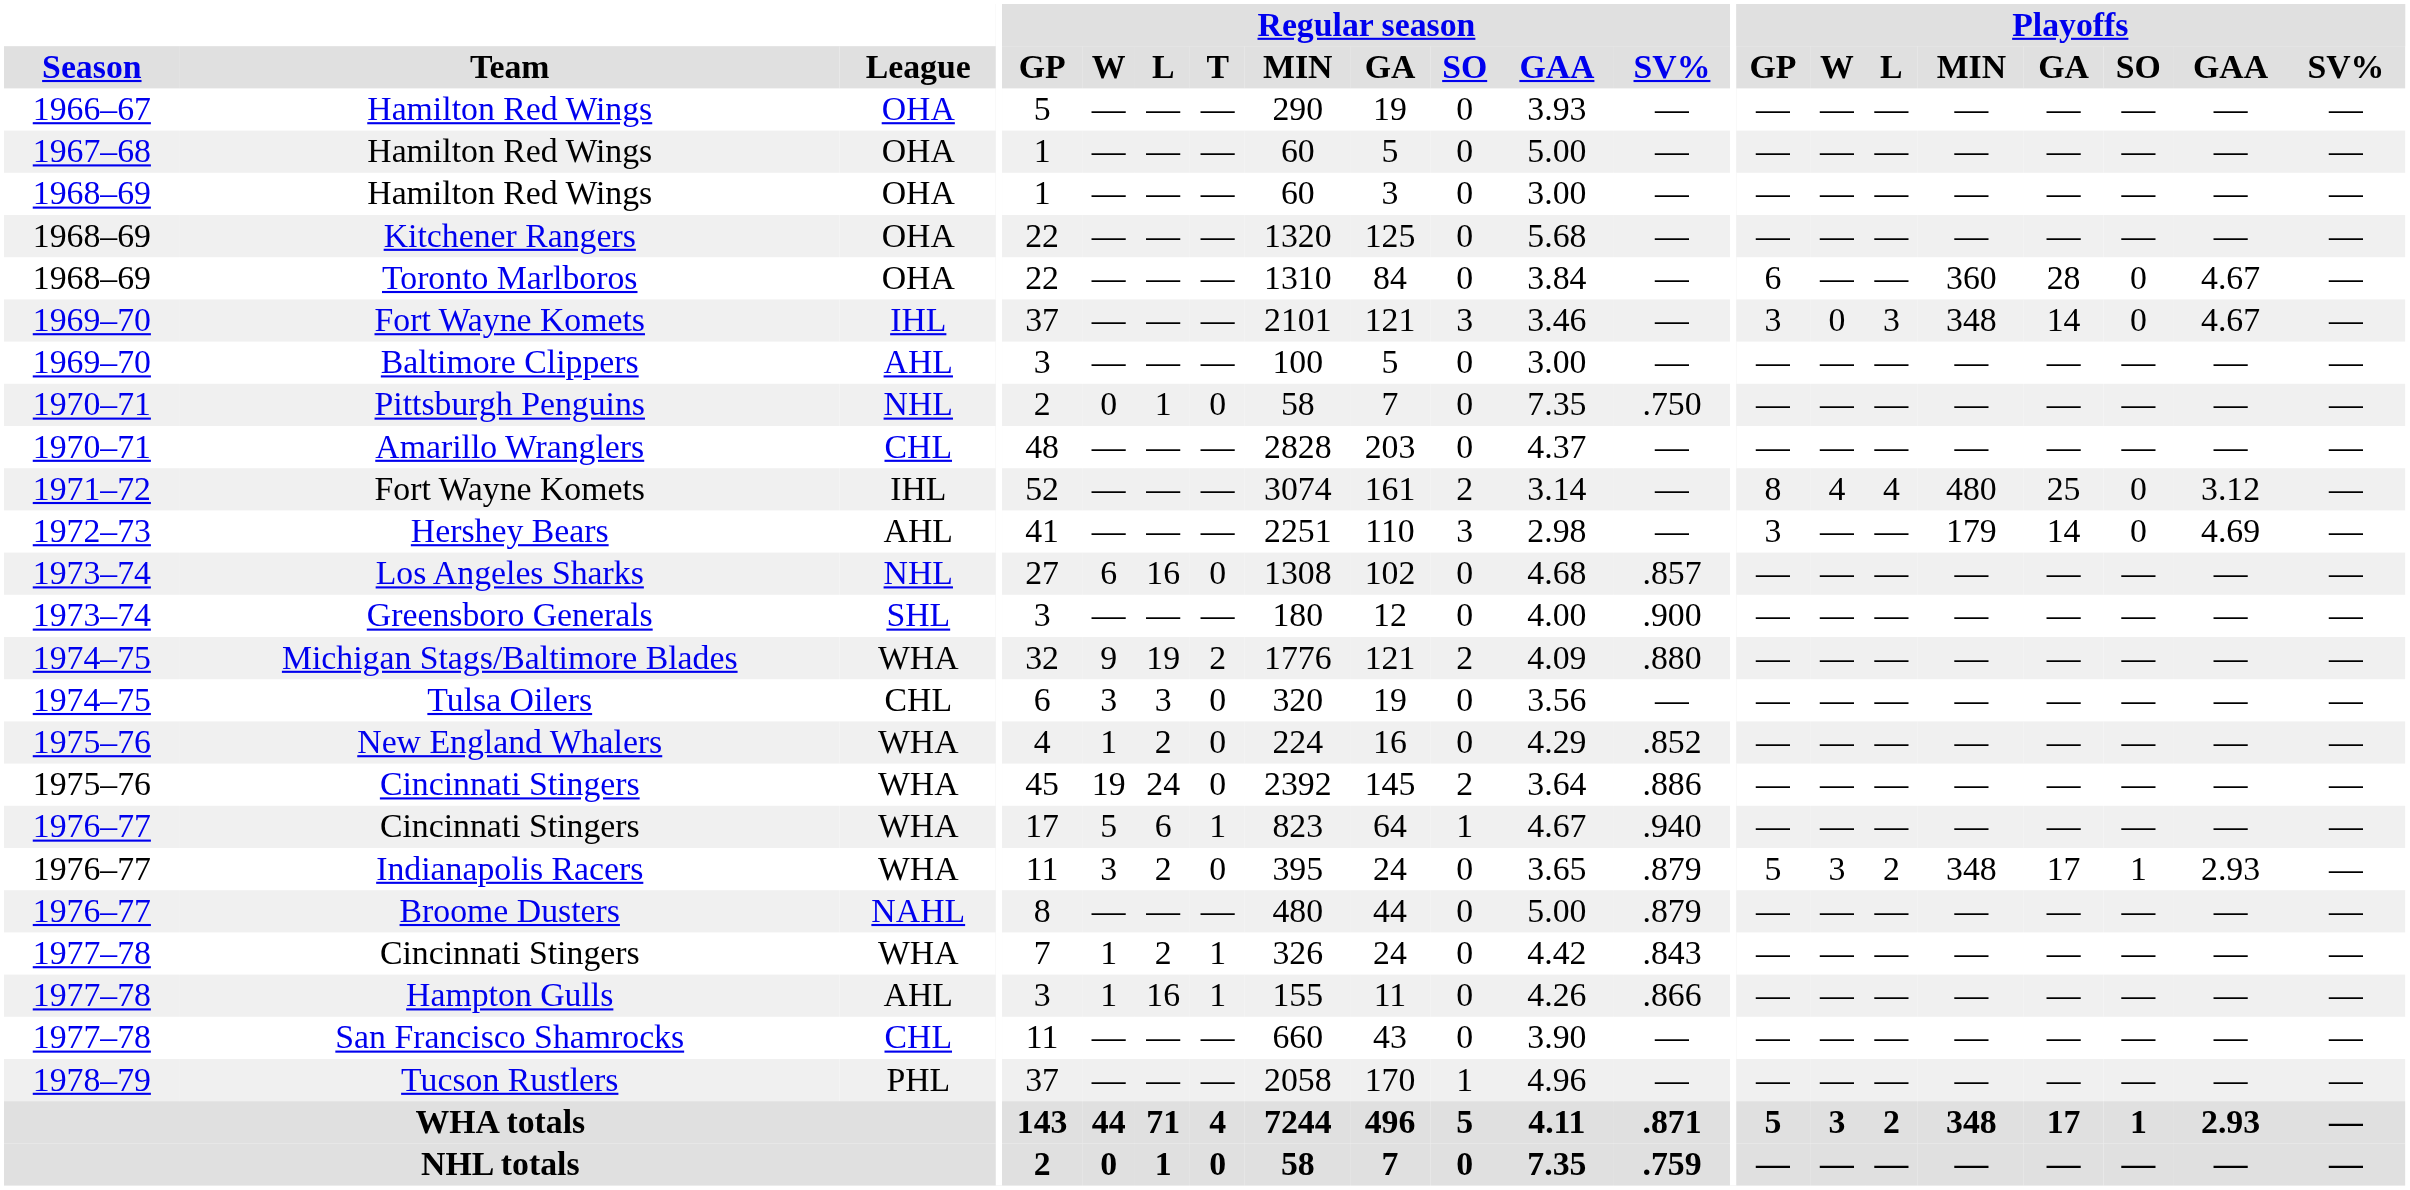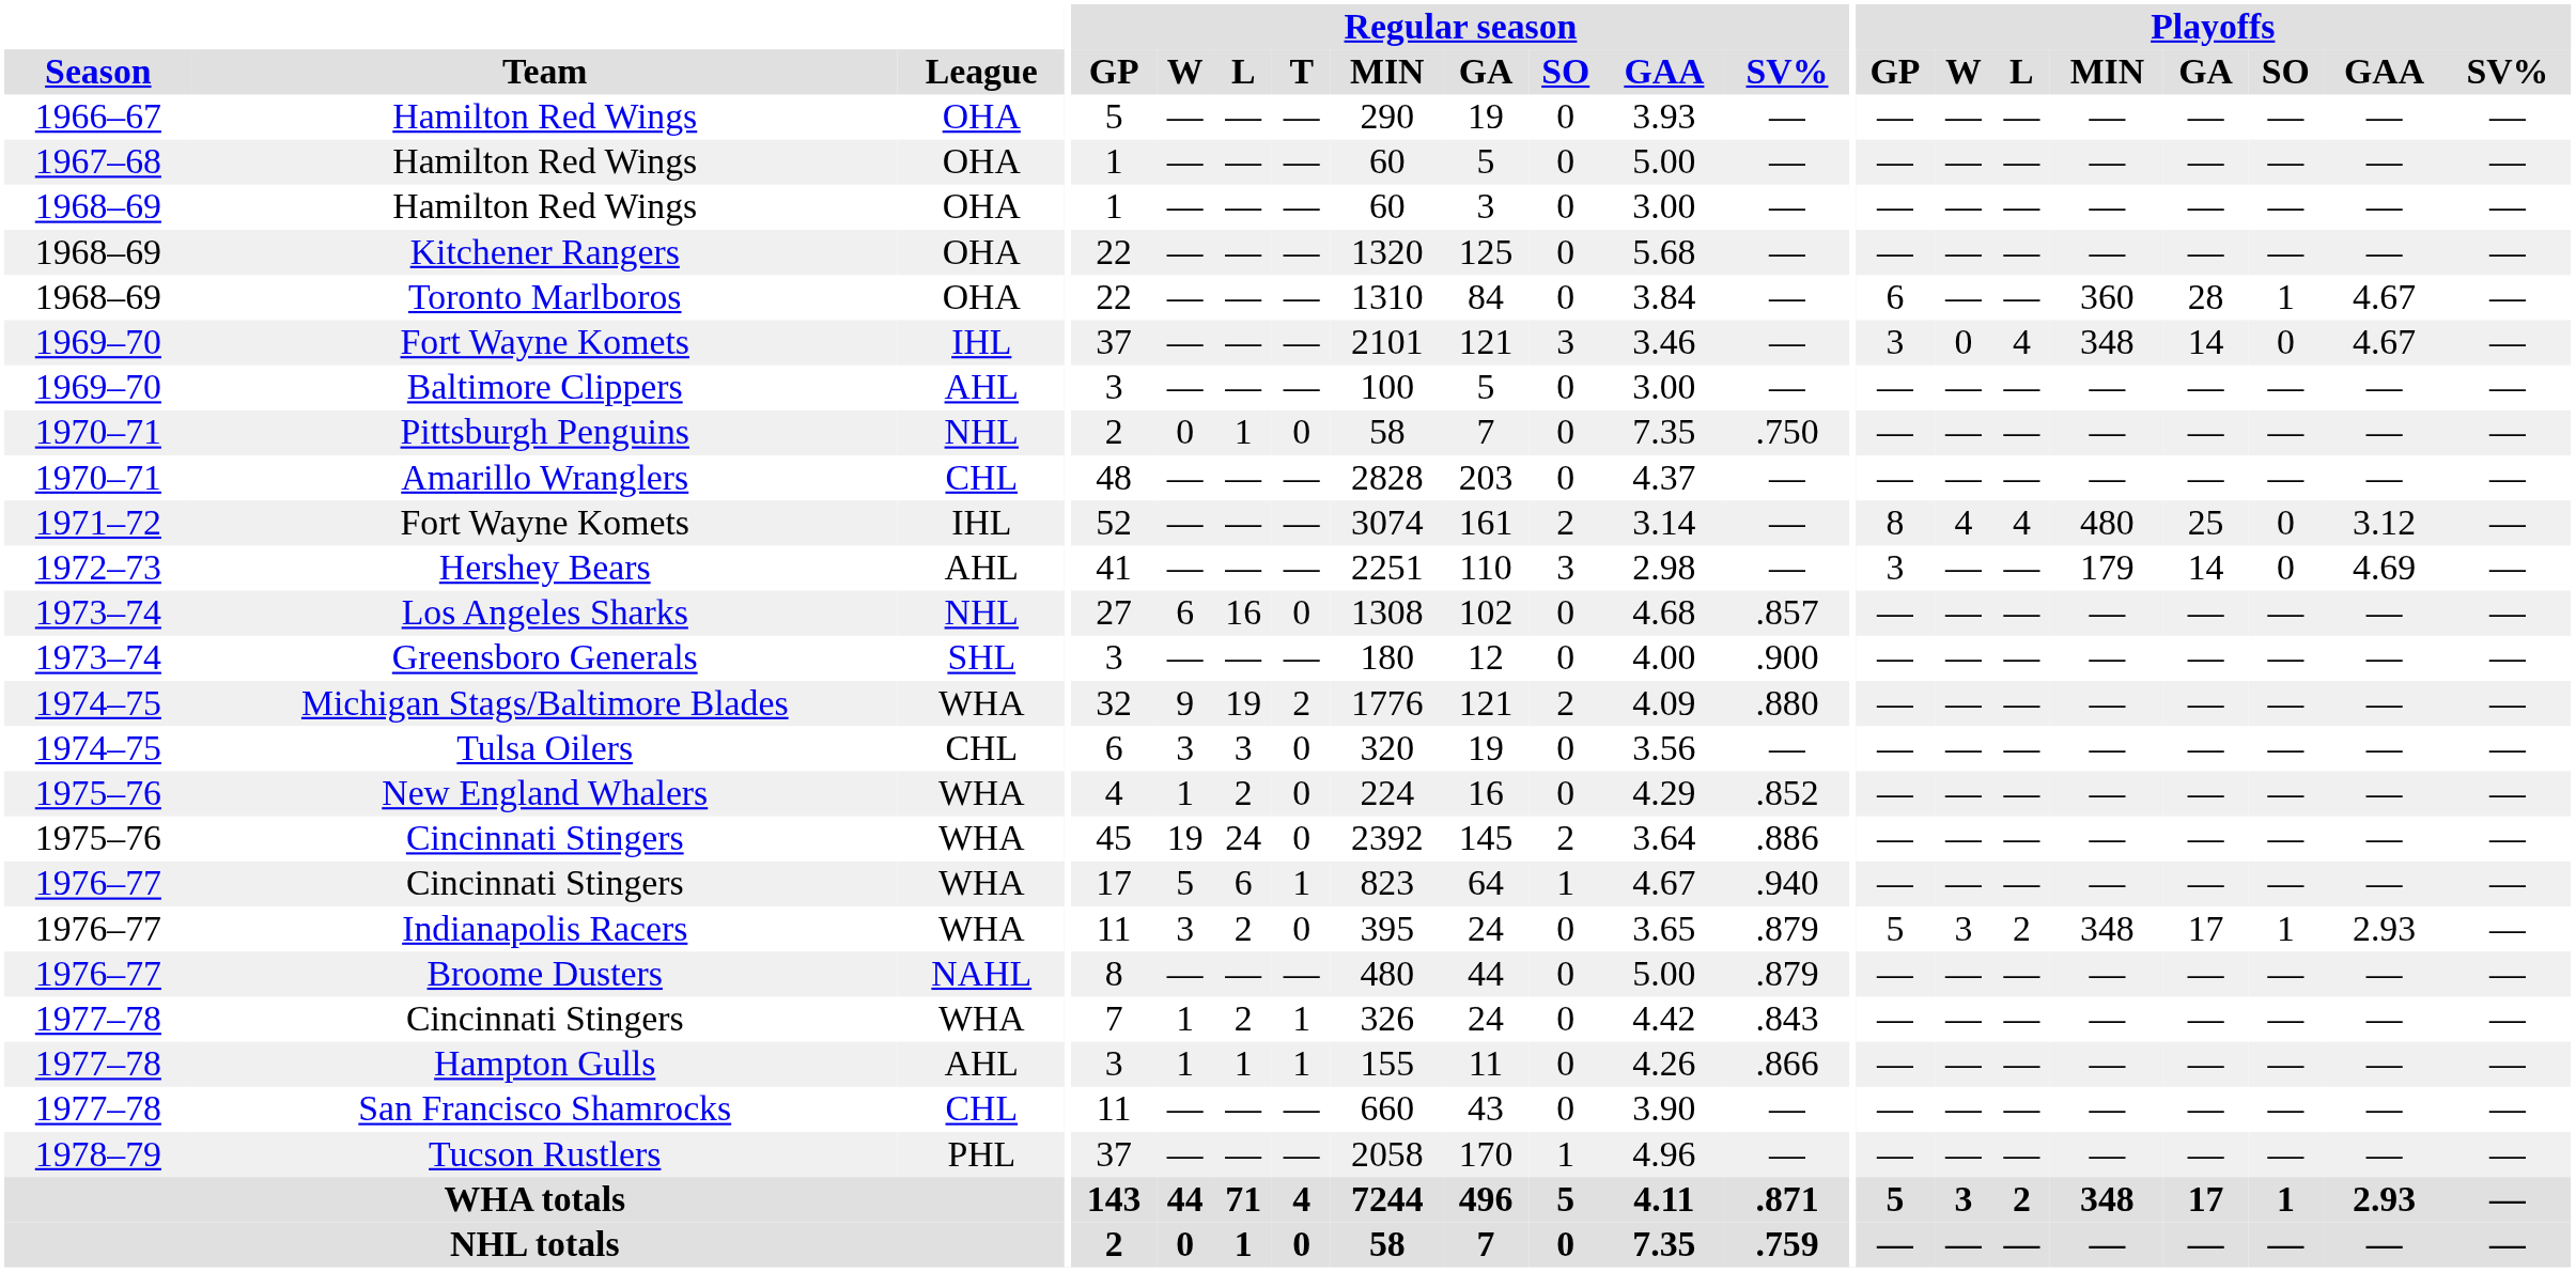 <table border="0" cellpadding="1" cellspacing="0" style="width:90%; text-align:center;">
 <tr bgcolor="#e0e0e0">
 <th colspan="3" bgcolor="#ffffff"></th>
 <th rowspan="99" bgcolor="#ffffff"></th>
 <th colspan="9" bgcolor="#e0e0e0"><a href='#'>Regular season</a></th>
 <th rowspan="99" bgcolor="#ffffff"></th>
 <th colspan="8" bgcolor="#e0e0e0"><a href='#'>Playoffs</a></th>
 </tr>
 <tr bgcolor="#e0e0e0">
 <th><a href='#'>Season</a></th>
 <th>Team</th>
 <th>League</th>
 <th>GP</th>
 <th>W</th>
 <th>L</th>
 <th>T</th>
 <th>MIN</th>
 <th>GA</th>
 <th><a href='#'>SO</a></th>
 <th><a href='#'>GAA</a></th>
 <th><a href='#'>SV%</a></th>
 <th>GP</th>
 <th>W</th>
 <th>L</th>
 <th>MIN</th>
 <th>GA</th>
 <th>SO</th>
 <th>GAA</th>
 <th>SV%</th>
 </tr>
 <tr>
 <td><a href='#'>1966–67</a></td>
 <td><a href='#'>Hamilton Red Wings</a></td>
 <td><a href='#'>OHA</a></td>
 <td>5</td>
 <td>—</td>
 <td>—</td>
 <td>—</td>
 <td>290</td>
 <td>19</td>
 <td>0</td>
 <td>3.93</td>
 <td>—</td>
 <td>—</td>
 <td>—</td>
 <td>—</td>
 <td>—</td>
 <td>—</td>
 <td>—</td>
 <td>—</td>
 <td>—</td>
 </tr>
 <tr bgcolor="#f0f0f0">
 <td><a href='#'>1967–68</a></td>
 <td>Hamilton Red Wings</td>
 <td>OHA</td>
 <td>1</td>
 <td>—</td>
 <td>—</td>
 <td>—</td>
 <td>60</td>
 <td>5</td>
 <td>0</td>
 <td>5.00</td>
 <td>—</td>
 <td>—</td>
 <td>—</td>
 <td>—</td>
 <td>—</td>
 <td>—</td>
 <td>—</td>
 <td>—</td>
 <td>—</td>
 </tr>
 <tr>
 <td><a href='#'>1968–69</a></td>
 <td>Hamilton Red Wings</td>
 <td>OHA</td>
 <td>1</td>
 <td>—</td>
 <td>—</td>
 <td>—</td>
 <td>60</td>
 <td>3</td>
 <td>0</td>
 <td>3.00</td>
 <td>—</td>
 <td>—</td>
 <td>—</td>
 <td>—</td>
 <td>—</td>
 <td>—</td>
 <td>—</td>
 <td>—</td>
 <td>—</td>
 </tr>
 <tr bgcolor="#f0f0f0">
 <td>1968–69</td>
 <td><a href='#'>Kitchener Rangers</a></td>
 <td>OHA</td>
 <td>22</td>
 <td>—</td>
 <td>—</td>
 <td>—</td>
 <td>1320</td>
 <td>125</td>
 <td>0</td>
 <td>5.68</td>
 <td>—</td>
 <td>—</td>
 <td>—</td>
 <td>—</td>
 <td>—</td>
 <td>—</td>
 <td>—</td>
 <td>—</td>
 <td>—</td>
 </tr>
 <tr>
 <td>1968–69</td>
 <td><a href='#'>Toronto Marlboros</a></td>
 <td>OHA</td>
 <td>22</td>
 <td>—</td>
 <td>—</td>
 <td>—</td>
 <td>1310</td>
 <td>84</td>
 <td>0</td>
 <td>3.84</td>
 <td>—</td>
 <td>6</td>
 <td>—</td>
 <td>—</td>
 <td>360</td>
 <td>28</td>
-<td>0</td>
+<td>1</td>
 <td>4.67</td>
 <td>—</td>
 </tr>
 <tr bgcolor="#f0f0f0">
 <td><a href='#'>1969–70</a></td>
 <td><a href='#'>Fort Wayne Komets</a></td>
 <td><a href='#'>IHL</a></td>
 <td>37</td>
 <td>—</td>
 <td>—</td>
 <td>—</td>
 <td>2101</td>
 <td>121</td>
 <td>3</td>
 <td>3.46</td>
 <td>—</td>
 <td>3</td>
 <td>0</td>
-<td>3</td>
+<td>4</td>
 <td>348</td>
 <td>14</td>
 <td>0</td>
 <td>4.67</td>
 <td>—</td>
 </tr>
 <tr>
 <td><a href='#'>1969–70</a></td>
 <td><a href='#'>Baltimore Clippers</a></td>
 <td><a href='#'>AHL</a></td>
 <td>3</td>
 <td>—</td>
 <td>—</td>
 <td>—</td>
 <td>100</td>
 <td>5</td>
 <td>0</td>
 <td>3.00</td>
 <td>—</td>
 <td>—</td>
 <td>—</td>
 <td>—</td>
 <td>—</td>
 <td>—</td>
 <td>—</td>
 <td>—</td>
 <td>—</td>
 </tr>
 <tr bgcolor="#f0f0f0">
 <td><a href='#'>1970–71</a></td>
 <td><a href='#'>Pittsburgh Penguins</a></td>
 <td><a href='#'>NHL</a></td>
 <td>2</td>
 <td>0</td>
 <td>1</td>
 <td>0</td>
 <td>58</td>
 <td>7</td>
 <td>0</td>
 <td>7.35</td>
 <td>.750</td>
 <td>—</td>
 <td>—</td>
 <td>—</td>
 <td>—</td>
 <td>—</td>
 <td>—</td>
 <td>—</td>
 <td>—</td>
 </tr>
 <tr>
 <td><a href='#'>1970–71</a></td>
 <td><a href='#'>Amarillo Wranglers</a></td>
 <td><a href='#'>CHL</a></td>
 <td>48</td>
 <td>—</td>
 <td>—</td>
 <td>—</td>
 <td>2828</td>
 <td>203</td>
 <td>0</td>
 <td>4.37</td>
 <td>—</td>
 <td>—</td>
 <td>—</td>
 <td>—</td>
 <td>—</td>
 <td>—</td>
 <td>—</td>
 <td>—</td>
 <td>—</td>
 </tr>
 <tr bgcolor="#f0f0f0">
 <td><a href='#'>1971–72</a></td>
 <td>Fort Wayne Komets</td>
 <td>IHL</td>
 <td>52</td>
 <td>—</td>
 <td>—</td>
 <td>—</td>
 <td>3074</td>
 <td>161</td>
 <td>2</td>
 <td>3.14</td>
 <td>—</td>
 <td>8</td>
 <td>4</td>
 <td>4</td>
 <td>480</td>
 <td>25</td>
 <td>0</td>
 <td>3.12</td>
 <td>—</td>
 </tr>
 <tr>
 <td><a href='#'>1972–73</a></td>
 <td><a href='#'>Hershey Bears</a></td>
 <td>AHL</td>
 <td>41</td>
 <td>—</td>
 <td>—</td>
 <td>—</td>
 <td>2251</td>
 <td>110</td>
 <td>3</td>
 <td>2.98</td>
 <td>—</td>
 <td>3</td>
 <td>—</td>
 <td>—</td>
 <td>179</td>
 <td>14</td>
 <td>0</td>
 <td>4.69</td>
 <td>—</td>
 </tr>
 <tr bgcolor="#f0f0f0">
 <td><a href='#'>1973–74</a></td>
 <td><a href='#'>Los Angeles Sharks</a></td>
 <td><a href='#'>NHL</a></td>
 <td>27</td>
 <td>6</td>
 <td>16</td>
 <td>0</td>
 <td>1308</td>
 <td>102</td>
 <td>0</td>
 <td>4.68</td>
 <td>.857</td>
 <td>—</td>
 <td>—</td>
 <td>—</td>
 <td>—</td>
 <td>—</td>
 <td>—</td>
 <td>—</td>
 <td>—</td>
 </tr>
 <tr>
 <td><a href='#'>1973–74</a></td>
 <td><a href='#'>Greensboro Generals</a></td>
 <td><a href='#'>SHL</a></td>
 <td>3</td>
 <td>—</td>
 <td>—</td>
 <td>—</td>
 <td>180</td>
 <td>12</td>
 <td>0</td>
 <td>4.00</td>
 <td>.900</td>
 <td>—</td>
 <td>—</td>
 <td>—</td>
 <td>—</td>
 <td>—</td>
 <td>—</td>
 <td>—</td>
 <td>—</td>
 </tr>
 <tr bgcolor="#f0f0f0">
 <td><a href='#'>1974–75</a></td>
 <td><a href='#'>Michigan Stags/Baltimore Blades</a></td>
 <td>WHA</td>
 <td>32</td>
 <td>9</td>
 <td>19</td>
 <td>2</td>
 <td>1776</td>
 <td>121</td>
 <td>2</td>
 <td>4.09</td>
 <td>.880</td>
 <td>—</td>
 <td>—</td>
 <td>—</td>
 <td>—</td>
 <td>—</td>
 <td>—</td>
 <td>—</td>
 <td>—</td>
 </tr>
 <tr>
 <td><a href='#'>1974–75</a></td>
 <td><a href='#'>Tulsa Oilers</a></td>
 <td>CHL</td>
 <td>6</td>
 <td>3</td>
 <td>3</td>
 <td>0</td>
 <td>320</td>
 <td>19</td>
 <td>0</td>
 <td>3.56</td>
 <td>—</td>
 <td>—</td>
 <td>—</td>
 <td>—</td>
 <td>—</td>
 <td>—</td>
 <td>—</td>
 <td>—</td>
 <td>—</td>
 </tr>
 <tr bgcolor="#f0f0f0">
 <td><a href='#'>1975–76</a></td>
 <td><a href='#'>New England Whalers</a></td>
 <td>WHA</td>
 <td>4</td>
 <td>1</td>
 <td>2</td>
 <td>0</td>
 <td>224</td>
 <td>16</td>
 <td>0</td>
 <td>4.29</td>
 <td>.852</td>
 <td>—</td>
 <td>—</td>
 <td>—</td>
 <td>—</td>
 <td>—</td>
 <td>—</td>
 <td>—</td>
 <td>—</td>
 </tr>
 <tr>
 <td>1975–76</td>
 <td><a href='#'>Cincinnati Stingers</a></td>
 <td>WHA</td>
 <td>45</td>
 <td>19</td>
 <td>24</td>
 <td>0</td>
 <td>2392</td>
 <td>145</td>
 <td>2</td>
 <td>3.64</td>
 <td>.886</td>
 <td>—</td>
 <td>—</td>
 <td>—</td>
 <td>—</td>
 <td>—</td>
 <td>—</td>
 <td>—</td>
 <td>—</td>
 </tr>
 <tr bgcolor="#f0f0f0">
 <td><a href='#'>1976–77</a></td>
 <td>Cincinnati Stingers</td>
 <td>WHA</td>
 <td>17</td>
 <td>5</td>
 <td>6</td>
 <td>1</td>
 <td>823</td>
 <td>64</td>
 <td>1</td>
 <td>4.67</td>
 <td>.940</td>
 <td>—</td>
 <td>—</td>
 <td>—</td>
 <td>—</td>
 <td>—</td>
 <td>—</td>
 <td>—</td>
 <td>—</td>
 </tr>
 <tr>
 <td>1976–77</td>
 <td><a href='#'>Indianapolis Racers</a></td>
 <td>WHA</td>
 <td>11</td>
 <td>3</td>
 <td>2</td>
 <td>0</td>
 <td>395</td>
 <td>24</td>
 <td>0</td>
 <td>3.65</td>
 <td>.879</td>
 <td>5</td>
 <td>3</td>
 <td>2</td>
 <td>348</td>
 <td>17</td>
 <td>1</td>
 <td>2.93</td>
 <td>—</td>
 </tr>
 <tr bgcolor="#f0f0f0">
 <td><a href='#'>1976–77</a></td>
 <td><a href='#'>Broome Dusters</a></td>
 <td><a href='#'>NAHL</a></td>
 <td>8</td>
 <td>—</td>
 <td>—</td>
 <td>—</td>
 <td>480</td>
 <td>44</td>
 <td>0</td>
 <td>5.00</td>
 <td>.879</td>
 <td>—</td>
 <td>—</td>
 <td>—</td>
 <td>—</td>
 <td>—</td>
 <td>—</td>
 <td>—</td>
 <td>—</td>
 </tr>
 <tr>
 <td><a href='#'>1977–78</a></td>
 <td>Cincinnati Stingers</td>
 <td>WHA</td>
 <td>7</td>
 <td>1</td>
 <td>2</td>
 <td>1</td>
 <td>326</td>
 <td>24</td>
 <td>0</td>
 <td>4.42</td>
 <td>.843</td>
 <td>—</td>
 <td>—</td>
 <td>—</td>
 <td>—</td>
 <td>—</td>
 <td>—</td>
 <td>—</td>
 <td>—</td>
 </tr>
 <tr bgcolor="#f0f0f0">
 <td><a href='#'>1977–78</a></td>
 <td><a href='#'>Hampton Gulls</a></td>
 <td>AHL</td>
 <td>3</td>
 <td>1</td>
-<td>16</td>
+<td>1</td>
 <td>1</td>
 <td>155</td>
 <td>11</td>
 <td>0</td>
 <td>4.26</td>
 <td>.866</td>
 <td>—</td>
 <td>—</td>
 <td>—</td>
 <td>—</td>
 <td>—</td>
 <td>—</td>
 <td>—</td>
 <td>—</td>
 </tr>
 <tr>
 <td><a href='#'>1977–78</a></td>
 <td><a href='#'>San Francisco Shamrocks</a></td>
 <td><a href='#'>CHL</a></td>
 <td>11</td>
 <td>—</td>
 <td>—</td>
 <td>—</td>
 <td>660</td>
 <td>43</td>
 <td>0</td>
 <td>3.90</td>
 <td>—</td>
 <td>—</td>
 <td>—</td>
 <td>—</td>
 <td>—</td>
 <td>—</td>
 <td>—</td>
 <td>—</td>
 <td>—</td>
 </tr>
 <tr bgcolor="#f0f0f0">
 <td><a href='#'>1978–79</a></td>
 <td><a href='#'>Tucson Rustlers</a></td>
 <td>PHL</td>
 <td>37</td>
 <td>—</td>
 <td>—</td>
 <td>—</td>
 <td>2058</td>
 <td>170</td>
 <td>1</td>
 <td>4.96</td>
 <td>—</td>
 <td>—</td>
 <td>—</td>
 <td>—</td>
 <td>—</td>
 <td>—</td>
 <td>—</td>
 <td>—</td>
 <td>—</td>
 </tr>
 <tr bgcolor="#e0e0e0">
 <th colspan=3>WHA totals</th>
 <th>143</th>
 <th>44</th>
 <th>71</th>
 <th>4</th>
 <th>7244</th>
 <th>496</th>
 <th>5</th>
 <th>4.11</th>
 <th>.871</th>
 <th>5</th>
 <th>3</th>
 <th>2</th>
 <th>348</th>
 <th>17</th>
 <th>1</th>
 <th>2.93</th>
 <th>—</th>
 </tr>
 <tr bgcolor="#e0e0e0">
 <th colspan=3>NHL totals</th>
 <th>2</th>
 <th>0</th>
 <th>1</th>
 <th>0</th>
 <th>58</th>
 <th>7</th>
 <th>0</th>
 <th>7.35</th>
 <th>.759</th>
 <th>—</th>
 <th>—</th>
 <th>—</th>
 <th>—</th>
 <th>—</th>
 <th>—</th>
 <th>—</th>
 <th>—</th>
 </tr>
 </table>
